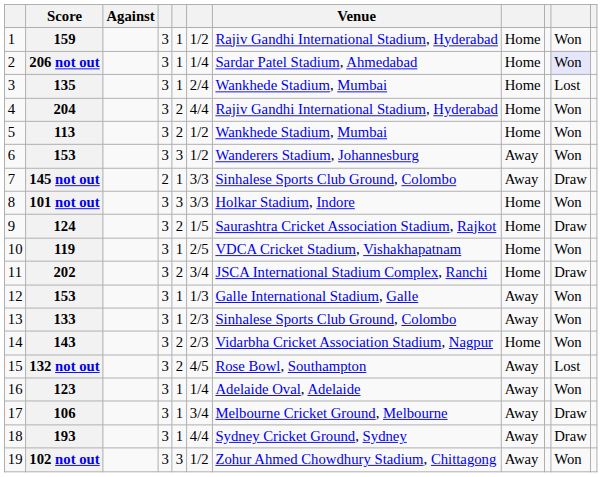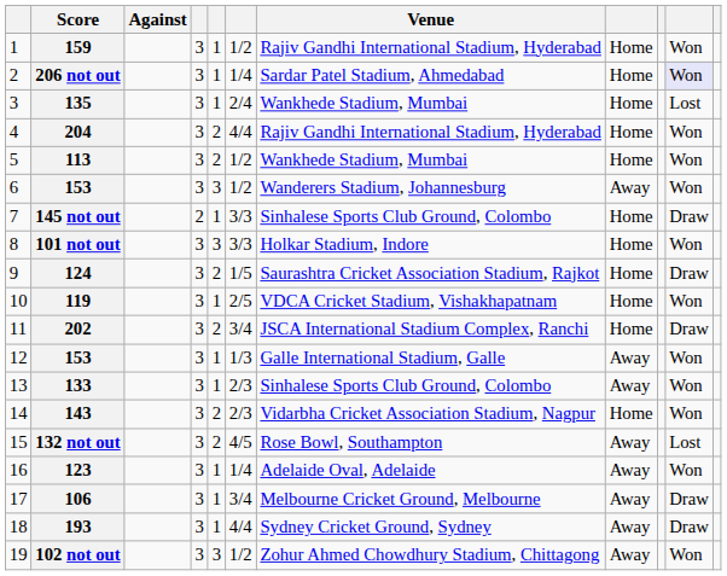 <table class="wikitable sortable ">
 <tr>
 <th></th>
 <th>Score</th>
 <th>Against</th>
 <th><a href='#'></a></th>
 <th><a href='#'></a></th>
 <th></th>
 <th>Venue</th>
 <th></th>
 <th></th>
 <th></th>
 <th class="unsortable" scope="col"></th>
 </tr>
 <tr>
 <td>1</td>
 <th scope="row"> 159</th>
 <td></td>
 <td>3</td>
 <td>1</td>
 <td>1/2</td>
 <td><a href='#'>Rajiv Gandhi International Stadium</a>, <a href='#'>Hyderabad</a></td>
 <td>Home</td>
 <td></td>
 <td>Won</td>
 <td></td>
 </tr>
 <tr>
 <td>2</td>
 <th scope="row"> 206 <a href='#'>not out</a></th>
 <td></td>
 <td>3</td>
 <td>1</td>
 <td>1/4</td>
 <td><a href='#'>Sardar Patel Stadium</a>, <a href='#'>Ahmedabad</a></td>
 <td>Home</td>
 <td></td>
 <td style="background: lavender;">Won</td>
 <td></td>
 </tr>
 <tr>
 <td>3</td>
 <th scope="row"> 135</th>
 <td></td>
 <td>3</td>
 <td>1</td>
 <td>2/4</td>
 <td><a href='#'>Wankhede Stadium</a>, <a href='#'>Mumbai</a></td>
 <td>Home</td>
 <td></td>
 <td>Lost</td>
 <td></td>
 </tr>
 <tr>
 <td>4</td>
 <th scope="row"> 204</th>
 <td></td>
 <td>3</td>
 <td>2</td>
 <td>4/4</td>
 <td><a href='#'>Rajiv Gandhi International Stadium</a>, <a href='#'>Hyderabad</a></td>
 <td>Home</td>
 <td></td>
 <td>Won</td>
 <td></td>
 </tr>
 <tr>
 <td>5</td>
 <th scope="row"> 113</th>
 <td></td>
 <td>3</td>
 <td>2</td>
 <td>1/2</td>
 <td><a href='#'>Wankhede Stadium</a>, <a href='#'>Mumbai</a></td>
 <td>Home</td>
 <td></td>
 <td>Won</td>
 <td></td>
 </tr>
 <tr>
 <td>6</td>
 <th scope="row"> 153</th>
 <td></td>
 <td>3</td>
 <td>3</td>
 <td>1/2</td>
 <td><a href='#'>Wanderers Stadium</a>, <a href='#'>Johannesburg</a></td>
 <td>Away</td>
 <td></td>
 <td>Won</td>
 <td></td>
 </tr>
 <tr>
 <td>7</td>
 <th scope="row"> 145 <a href='#'>not out</a></th>
 <td></td>
 <td>2</td>
 <td>1</td>
 <td>3/3</td>
 <td><a href='#'>Sinhalese Sports Club Ground</a>, <a href='#'>Colombo</a></td>
-<td>Away</td>
+<td>Home</td>
 <td></td>
 <td>Draw</td>
 <td></td>
 </tr>
 <tr>
 <td>8</td>
 <th scope="row"> 101 <a href='#'>not out</a></th>
 <td></td>
 <td>3</td>
 <td>3</td>
 <td>3/3</td>
 <td><a href='#'>Holkar Stadium</a>, <a href='#'>Indore</a></td>
 <td>Home</td>
 <td></td>
 <td>Won</td>
 <td></td>
 </tr>
 <tr>
 <td>9</td>
 <th scope="row"> 124</th>
 <td></td>
 <td>3</td>
 <td>2</td>
 <td>1/5</td>
 <td><a href='#'>Saurashtra Cricket Association Stadium</a>, <a href='#'>Rajkot</a></td>
 <td>Home</td>
 <td></td>
 <td>Draw</td>
 <td></td>
 </tr>
 <tr>
 <td>10</td>
 <th scope="row"> 119</th>
 <td></td>
 <td>3</td>
 <td>1</td>
 <td>2/5</td>
 <td><a href='#'>VDCA Cricket Stadium</a>, <a href='#'>Vishakhapatnam</a></td>
 <td>Home</td>
 <td></td>
 <td>Won</td>
 <td></td>
 </tr>
 <tr>
 <td>11</td>
 <th scope="row"> 202</th>
 <td></td>
 <td>3</td>
 <td>2</td>
 <td>3/4</td>
 <td><a href='#'>JSCA International Stadium Complex</a>, <a href='#'>Ranchi</a></td>
 <td>Home</td>
 <td></td>
 <td>Draw</td>
 <td></td>
 </tr>
 <tr>
 <td>12</td>
 <th scope="row"> 153</th>
 <td></td>
 <td>3</td>
 <td>1</td>
 <td>1/3</td>
 <td><a href='#'>Galle International Stadium</a>, <a href='#'>Galle</a></td>
 <td>Away</td>
 <td></td>
 <td>Won</td>
 <td></td>
 </tr>
 <tr>
 <td>13</td>
 <th scope="row"> 133</th>
 <td></td>
 <td>3</td>
 <td>1</td>
 <td>2/3</td>
 <td><a href='#'>Sinhalese Sports Club Ground</a>, <a href='#'>Colombo</a></td>
 <td>Away</td>
 <td></td>
 <td>Won</td>
 <td></td>
 </tr>
 <tr>
 <td>14</td>
 <th scope="row"> 143</th>
 <td></td>
 <td>3</td>
 <td>2</td>
 <td>2/3</td>
 <td><a href='#'>Vidarbha Cricket Association Stadium</a>, <a href='#'>Nagpur</a></td>
 <td>Home</td>
 <td></td>
 <td>Won</td>
 <td></td>
 </tr>
 <tr>
 <td>15</td>
 <th scope="row"> 132 <a href='#'>not out</a></th>
 <td></td>
 <td>3</td>
 <td>2</td>
 <td>4/5</td>
 <td><a href='#'>Rose Bowl</a>, <a href='#'>Southampton</a></td>
 <td>Away</td>
 <td></td>
 <td>Lost</td>
 <td></td>
 </tr>
 <tr>
 <td>16</td>
 <th scope="row"> 123</th>
 <td></td>
 <td>3</td>
 <td>1</td>
 <td>1/4</td>
 <td><a href='#'>Adelaide Oval</a>, <a href='#'>Adelaide</a></td>
 <td>Away</td>
 <td></td>
 <td>Won</td>
 <td></td>
 </tr>
 <tr>
 <td>17</td>
 <th scope="row"> 106</th>
 <td></td>
 <td>3</td>
 <td>1</td>
 <td>3/4</td>
 <td><a href='#'>Melbourne Cricket Ground</a>, <a href='#'>Melbourne</a></td>
 <td>Away</td>
 <td></td>
 <td>Draw</td>
 <td></td>
 </tr>
 <tr>
 <td>18</td>
 <th scope="row"> 193</th>
 <td></td>
 <td>3</td>
 <td>1</td>
 <td>4/4</td>
 <td><a href='#'>Sydney Cricket Ground</a>, <a href='#'>Sydney</a></td>
 <td>Away</td>
 <td></td>
 <td>Draw</td>
 <td></td>
 </tr>
 <tr>
 <td>19</td>
 <th scope="row"> 102 <a href='#'>not out</a></th>
 <td></td>
 <td>3</td>
 <td>3</td>
 <td>1/2</td>
 <td><a href='#'>Zohur Ahmed Chowdhury Stadium</a>, <a href='#'>Chittagong</a></td>
 <td>Away</td>
 <td></td>
 <td>Won</td>
 <td></td>
 </tr>
 </table>
